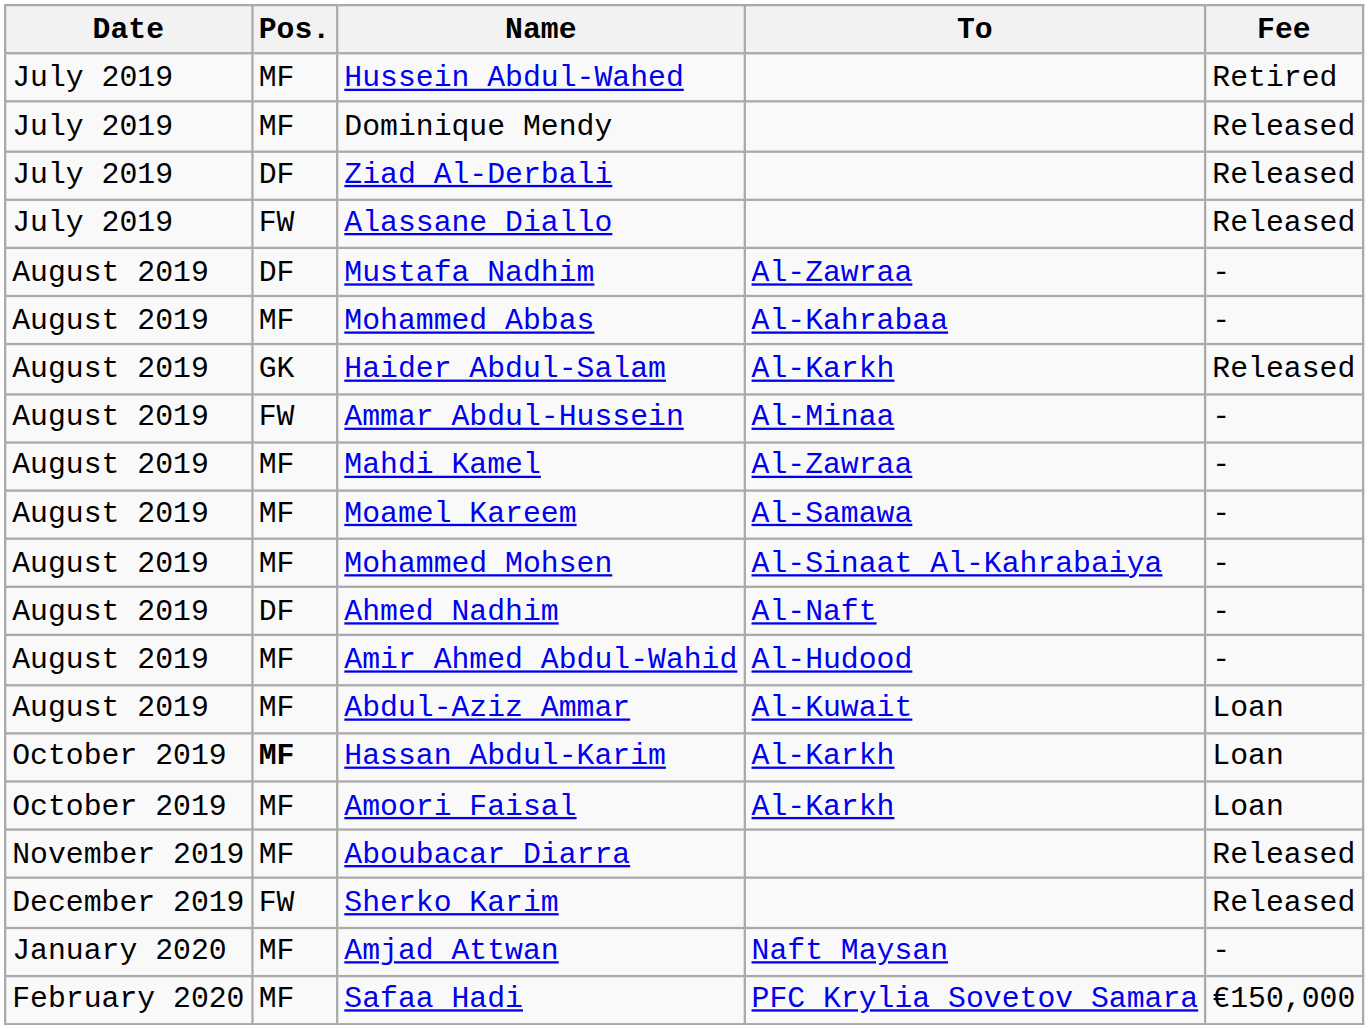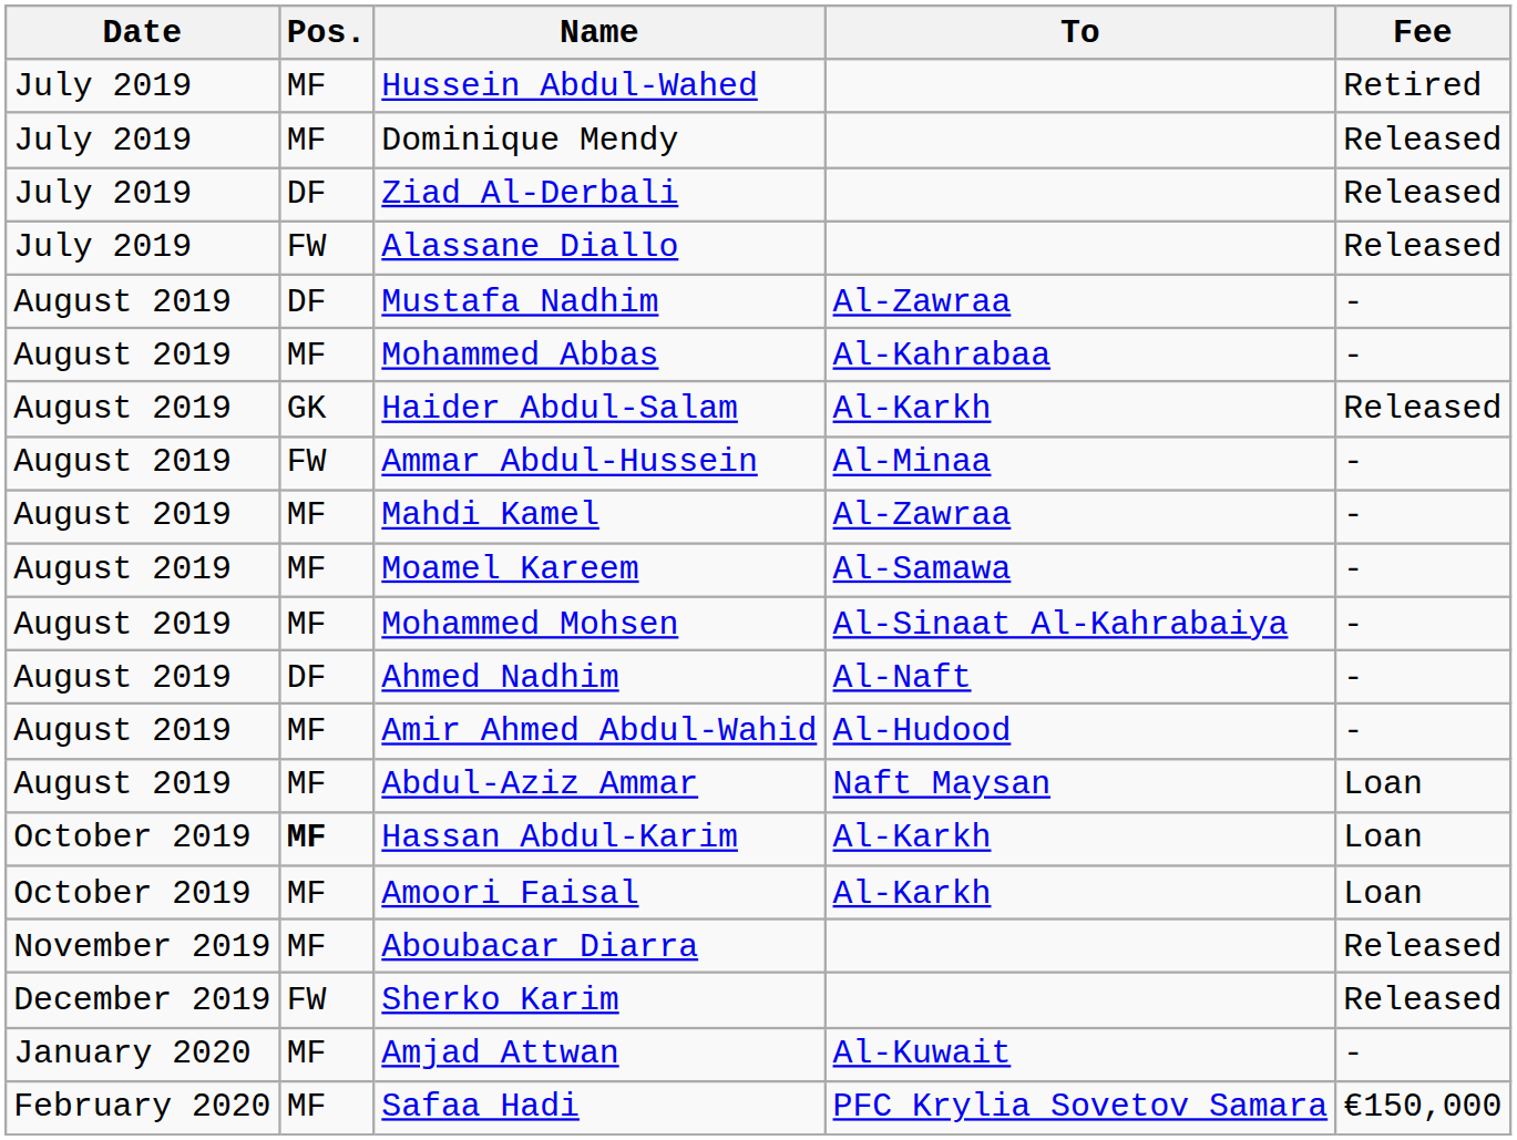 <table class="wikitable">
 <tr>
 <th>Date</th>
 <th>Pos.</th>
 <th>Name</th>
 <th>To</th>
 <th>Fee</th>
 </tr>
 <tr>
 <td>July 2019</td>
 <td>MF</td>
 <td> <a href='#'>Hussein Abdul-Wahed</a></td>
 <td></td>
 <td>Retired</td>
 </tr>
 <tr>
 <td>July 2019</td>
 <td>MF</td>
 <td> Dominique Mendy</td>
 <td></td>
 <td>Released</td>
 </tr>
 <tr>
 <td>July 2019</td>
 <td>DF</td>
 <td> <a href='#'>Ziad Al-Derbali</a></td>
 <td></td>
 <td>Released</td>
 </tr>
 <tr>
 <td>July 2019</td>
 <td>FW</td>
 <td> <a href='#'>Alassane Diallo</a></td>
 <td></td>
 <td>Released</td>
 </tr>
 <tr>
 <td>August 2019</td>
 <td>DF</td>
 <td> <a href='#'>Mustafa Nadhim</a></td>
 <td> <a href='#'>Al-Zawraa</a></td>
 <td>-</td>
 </tr>
 <tr>
 <td>August 2019</td>
 <td>MF</td>
 <td> <a href='#'>Mohammed Abbas</a></td>
 <td> <a href='#'>Al-Kahrabaa</a></td>
 <td>-</td>
 </tr>
 <tr>
 <td>August 2019</td>
 <td>GK</td>
 <td> <a href='#'>Haider Abdul-Salam</a></td>
 <td> <a href='#'>Al-Karkh</a></td>
 <td>Released</td>
 </tr>
 <tr>
 <td>August 2019</td>
 <td>FW</td>
 <td> <a href='#'>Ammar Abdul-Hussein</a></td>
 <td> <a href='#'>Al-Minaa</a></td>
 <td>-</td>
 </tr>
 <tr>
 <td>August 2019</td>
 <td>MF</td>
 <td> <a href='#'>Mahdi Kamel</a></td>
 <td> <a href='#'>Al-Zawraa</a></td>
 <td>-</td>
 </tr>
 <tr>
 <td>August 2019</td>
 <td>MF</td>
 <td> <a href='#'>Moamel Kareem</a></td>
 <td> <a href='#'>Al-Samawa</a></td>
 <td>-</td>
 </tr>
 <tr>
 <td>August 2019</td>
 <td>MF</td>
 <td> <a href='#'>Mohammed Mohsen</a></td>
 <td> <a href='#'>Al-Sinaat Al-Kahrabaiya</a></td>
 <td>-</td>
 </tr>
 <tr>
 <td>August 2019</td>
 <td>DF</td>
 <td> <a href='#'>Ahmed Nadhim</a></td>
 <td> <a href='#'>Al-Naft</a></td>
 <td>-</td>
 </tr>
 <tr>
 <td>August 2019</td>
 <td>MF</td>
 <td> <a href='#'>Amir Ahmed Abdul-Wahid</a></td>
 <td> <a href='#'>Al-Hudood</a></td>
 <td>-</td>
 </tr>
 <tr>
 <td>August 2019</td>
 <td>MF</td>
 <td> <a href='#'>Abdul-Aziz Ammar</a></td>
-<td> <a href='#'>Al-Kuwait</a></td>
+<td> <a href='#'>Naft Maysan</a></td>
 <td>Loan</td>
 </tr>
 <tr>
 <td>October 2019</td>
 <td><strong>MF</strong></td>
 <td> <a href='#'>Hassan Abdul-Karim</a></td>
 <td> <a href='#'>Al-Karkh</a></td>
 <td>Loan</td>
 </tr>
 <tr>
 <td>October 2019</td>
 <td>MF</td>
 <td> <a href='#'>Amoori Faisal</a></td>
 <td> <a href='#'>Al-Karkh</a></td>
 <td>Loan</td>
 </tr>
 <tr>
 <td>November 2019</td>
 <td>MF</td>
 <td> <a href='#'>Aboubacar Diarra</a></td>
 <td></td>
 <td>Released</td>
 </tr>
 <tr>
 <td>December 2019</td>
 <td>FW</td>
 <td> <a href='#'>Sherko Karim</a></td>
 <td></td>
 <td>Released</td>
 </tr>
 <tr>
 <td>January 2020</td>
 <td>MF</td>
 <td> <a href='#'>Amjad Attwan</a></td>
-<td> <a href='#'>Naft Maysan</a></td>
+<td> <a href='#'>Al-Kuwait</a></td>
 <td>-</td>
 </tr>
 <tr>
 <td>February 2020</td>
 <td>MF</td>
 <td> <a href='#'>Safaa Hadi</a></td>
 <td> <a href='#'>PFC Krylia Sovetov Samara</a></td>
 <td>€150,000</td>
 </tr>
 </table>
